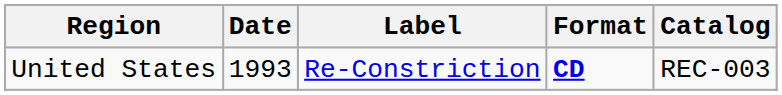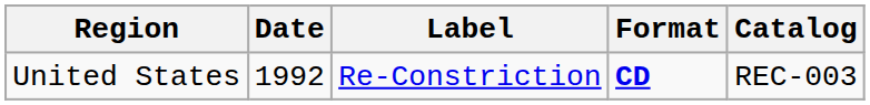 <table class="wikitable">
 <tr>
 <th>Region</th>
 <th>Date</th>
 <th>Label</th>
 <th>Format</th>
 <th>Catalog</th>
 </tr>
 <tr>
 <td>United States</td>
-<td>1993</td>
+<td>1992</td>
 <td><a href='#'>Re-Constriction</a></td>
 <td><strong><a href='#'>CD</a></strong></td>
 <td>REC-003</td>
 </tr>
 </table>
